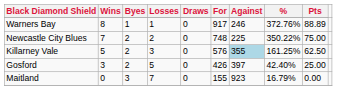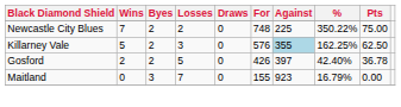 <table style="font-size: 85%; text-align: left;" class="wikitable">
 <tr>
 <th style="color:crimson">Black Diamond Shield</th>
 <th style="color:crimson">Wins</th>
 <th style="color:crimson">Byes</th>
 <th style="color:crimson">Losses</th>
 <th style="color:crimson">Draws</th>
 <th style="color:crimson">For</th>
 <th style="color:crimson">Against</th>
 <th style="color:crimson">%</th>
 <th style="color:crimson">Pts</th>
 </tr>
 <tr>
 </tr>
 <tr>
-</tr>
-<tr>
-<td>Warners Bay</td>
-<td>8</td>
-<td>1</td>
-<td>1</td>
-<td>0</td>
-<td>917</td>
-<td>246</td>
-<td>372.76%</td>
-<td>88.89</td>
-<td></td>
 </tr>
 <tr>
 <td>Newcastle City Blues</td>
 <td>7</td>
 <td>2</td>
 <td>2</td>
 <td>0</td>
 <td>748</td>
 <td>225</td>
 <td>350.22%</td>
 <td>75.00</td>
 <td></td>
 </tr>
 <tr>
 <td>Killarney Vale</td>
 <td>5</td>
 <td>2</td>
 <td>3</td>
 <td>0</td>
 <td>576</td>
 <td style="background: lightblue;">355</td>
-<td>161.25%</td>
+<td>162.25%</td>
 <td>62.50</td>
 <td></td>
 </tr>
 <tr>
 <td>Gosford</td>
-<td>3</td>
+<td>2</td>
 <td>2</td>
 <td>5</td>
 <td>0</td>
 <td>426</td>
 <td>397</td>
 <td>42.40%</td>
-<td>25.00</td>
+<td>36.78</td>
 <td></td>
 </tr>
 <tr>
 <td>Maitland</td>
 <td>0</td>
 <td>3</td>
 <td>7</td>
 <td>0</td>
 <td>155</td>
 <td>923</td>
 <td>16.79%</td>
 <td>0.00</td>
 <td></td>
 </tr>
 <tr>
 </tr>
 </table>
